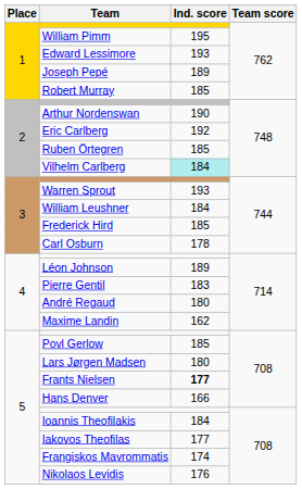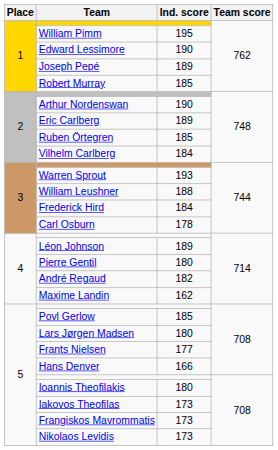 <table class=wikitable style="text-align:center">
 <tr>
 <th>Place</th>
 <th>Team</th>
 <th>Ind. score</th>
 <th>Team score</th>
 </tr>
 <tr>
 <td rowspan=5 bgcolor=gold>1</td>
 <td colspan=2 align=left bgcolor=gold></td>
 <td rowspan=5>762</td>
 </tr>
 <tr>
 <td align=left><a href='#'>William Pimm</a></td>
 <td>195</td>
 </tr>
 <tr>
 <td align=left><a href='#'>Edward Lessimore</a></td>
-<td>193</td>
+<td>190</td>
 </tr>
 <tr>
 <td align=left><a href='#'>Joseph Pepé</a></td>
 <td>189</td>
 </tr>
 <tr>
 <td align=left><a href='#'>Robert Murray</a></td>
 <td>185</td>
 </tr>
 <tr>
 <td rowspan=5 bgcolor=silver>2</td>
 <td colspan=2 align=left bgcolor=silver></td>
 <td rowspan=5>748</td>
 </tr>
 <tr>
 <td align=left><a href='#'>Arthur Nordenswan</a></td>
 <td>190</td>
 </tr>
 <tr>
 <td align=left><a href='#'>Eric Carlberg</a></td>
-<td>192</td>
+<td>189</td>
 </tr>
 <tr>
 <td align=left><a href='#'>Ruben Örtegren</a></td>
 <td>185</td>
 </tr>
 <tr>
 <td align=left><a href='#'>Vilhelm Carlberg</a></td>
-<td style="background: paleturquoise;">184</td>
+<td>184</td>
 </tr>
 <tr>
 <td rowspan=5 bgcolor=cc9966>3</td>
 <td colspan=2 align=left bgcolor=cc9966></td>
 <td rowspan=5>744</td>
 </tr>
 <tr>
 <td align=left><a href='#'>Warren Sprout</a></td>
 <td>193</td>
 </tr>
 <tr>
 <td align=left><a href='#'>William Leushner</a></td>
-<td>184</td>
+<td>188</td>
 </tr>
 <tr>
 <td align=left><a href='#'>Frederick Hird</a></td>
-<td>185</td>
+<td>184</td>
 </tr>
 <tr>
 <td align=left><a href='#'>Carl Osburn</a></td>
 <td>178</td>
 </tr>
 <tr>
 <td rowspan=5>4</td>
 <td colspan=2 align=left></td>
 <td rowspan=5>714</td>
 </tr>
 <tr>
 <td align=left><a href='#'>Léon Johnson</a></td>
 <td>189</td>
 </tr>
 <tr>
 <td align=left><a href='#'>Pierre Gentil</a></td>
-<td>183</td>
+<td>180</td>
 </tr>
 <tr>
 <td align=left><a href='#'>André Regaud</a></td>
-<td>180</td>
+<td>182</td>
 </tr>
 <tr>
 <td align=left><a href='#'>Maxime Landin</a></td>
 <td>162</td>
 </tr>
 <tr>
 <td rowspan=10>5</td>
 <td colspan=2 align=left></td>
 <td rowspan=5>708</td>
 </tr>
 <tr>
 <td align=left><a href='#'>Povl Gerlow</a></td>
 <td>185</td>
 </tr>
 <tr>
 <td align=left><a href='#'>Lars Jørgen Madsen</a></td>
 <td>180</td>
 </tr>
 <tr>
 <td align=left><a href='#'>Frants Nielsen</a></td>
-<td><strong>177</strong></td>
+<td>177</td>
 </tr>
 <tr>
 <td align=left><a href='#'>Hans Denver</a></td>
 <td>166</td>
 </tr>
 <tr>
 <td colspan=2 align=left></td>
 <td rowspan=5>708</td>
 </tr>
 <tr>
 <td align=left><a href='#'>Ioannis Theofilakis</a></td>
-<td>184</td>
+<td>180</td>
 </tr>
 <tr>
 <td align=left><a href='#'>Iakovos Theofilas</a></td>
-<td>177</td>
+<td>173</td>
 </tr>
 <tr>
 <td align=left><a href='#'>Frangiskos Mavrommatis</a></td>
-<td>174</td>
+<td>173</td>
 </tr>
 <tr>
 <td align=left><a href='#'>Nikolaos Levidis</a></td>
-<td>176</td>
+<td>173</td>
 </tr>
 </table>
